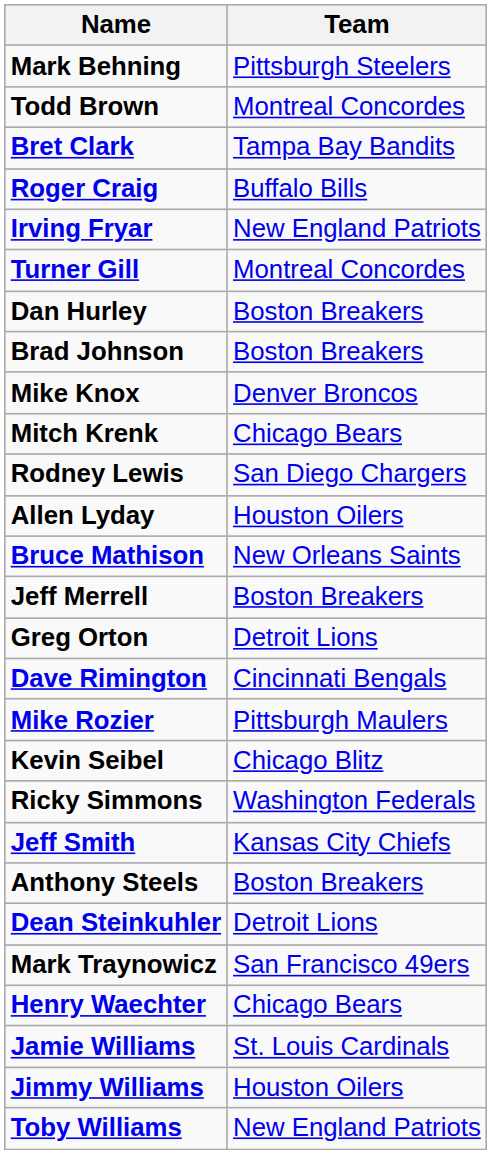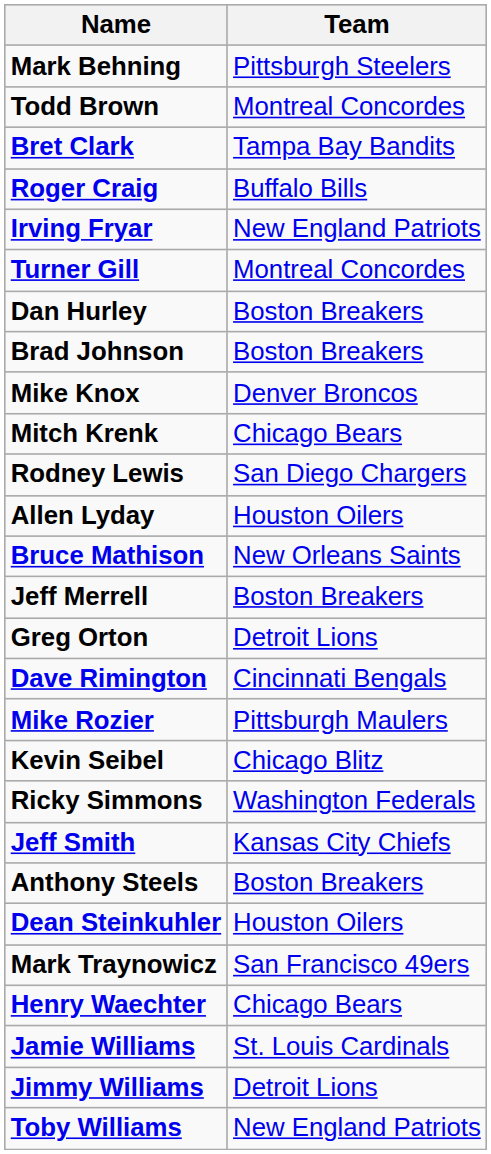 <table class="wikitable">
 <tr>
 <th>Name</th>
 <th>Team</th>
 </tr>
 <tr>
 <td><strong>Mark Behning</strong></td>
 <td><a href='#'>Pittsburgh Steelers</a></td>
 </tr>
 <tr>
 <td><strong>Todd Brown</strong></td>
 <td><a href='#'>Montreal Concordes</a></td>
 </tr>
 <tr>
 <td><strong><a href='#'>Bret Clark</a></strong></td>
 <td><a href='#'>Tampa Bay Bandits</a></td>
 </tr>
 <tr>
 <td><strong><a href='#'>Roger Craig</a></strong></td>
 <td><a href='#'>Buffalo Bills</a></td>
 </tr>
 <tr>
 <td><strong><a href='#'>Irving Fryar</a></strong></td>
 <td><a href='#'>New England Patriots</a></td>
 </tr>
 <tr>
 <td><strong><a href='#'>Turner Gill</a></strong></td>
 <td><a href='#'>Montreal Concordes</a></td>
 </tr>
 <tr>
 <td><strong>Dan Hurley</strong></td>
 <td><a href='#'>Boston Breakers</a></td>
 </tr>
 <tr>
 <td><strong>Brad Johnson</strong></td>
 <td><a href='#'>Boston Breakers</a></td>
 </tr>
 <tr>
 <td><strong>Mike Knox</strong></td>
 <td><a href='#'>Denver Broncos</a></td>
 </tr>
 <tr>
 <td><strong>Mitch Krenk</strong></td>
 <td><a href='#'>Chicago Bears</a></td>
 </tr>
 <tr>
 <td><strong>Rodney Lewis</strong></td>
 <td><a href='#'>San Diego Chargers</a></td>
 </tr>
 <tr>
 <td><strong>Allen Lyday</strong></td>
 <td><a href='#'>Houston Oilers</a></td>
 </tr>
 <tr>
 <td><strong><a href='#'>Bruce Mathison</a></strong></td>
 <td><a href='#'>New Orleans Saints</a></td>
 </tr>
 <tr>
 <td><strong>Jeff Merrell</strong></td>
 <td><a href='#'>Boston Breakers</a></td>
 </tr>
 <tr>
 <td><strong>Greg Orton</strong></td>
 <td><a href='#'>Detroit Lions</a></td>
 </tr>
 <tr>
 <td><strong><a href='#'>Dave Rimington</a></strong></td>
 <td><a href='#'>Cincinnati Bengals</a></td>
 </tr>
 <tr>
 <td><strong><a href='#'>Mike Rozier</a></strong></td>
 <td><a href='#'>Pittsburgh Maulers</a></td>
 </tr>
 <tr>
 <td><strong>Kevin Seibel</strong></td>
 <td><a href='#'>Chicago Blitz</a></td>
 </tr>
 <tr>
 <td><strong>Ricky Simmons</strong></td>
 <td><a href='#'>Washington Federals</a></td>
 </tr>
 <tr>
 <td><strong><a href='#'>Jeff Smith</a></strong></td>
 <td><a href='#'>Kansas City Chiefs</a></td>
 </tr>
 <tr>
 <td><strong>Anthony Steels</strong></td>
 <td><a href='#'>Boston Breakers</a></td>
 </tr>
 <tr>
 <td><strong><a href='#'>Dean Steinkuhler</a></strong></td>
-<td><a href='#'>Detroit Lions</a></td>
+<td><a href='#'>Houston Oilers</a></td>
 </tr>
 <tr>
 <td><strong>Mark Traynowicz</strong></td>
 <td><a href='#'>San Francisco 49ers</a></td>
 </tr>
 <tr>
 <td><strong><a href='#'>Henry Waechter</a></strong></td>
 <td><a href='#'>Chicago Bears</a></td>
 </tr>
 <tr>
 <td><strong><a href='#'>Jamie Williams</a></strong></td>
 <td><a href='#'>St. Louis Cardinals</a></td>
 </tr>
 <tr>
 <td><strong><a href='#'>Jimmy Williams</a></strong></td>
-<td><a href='#'>Houston Oilers</a></td>
+<td><a href='#'>Detroit Lions</a></td>
 </tr>
 <tr>
 <td><strong><a href='#'>Toby Williams</a></strong></td>
 <td><a href='#'>New England Patriots</a></td>
 </tr>
 </table>
